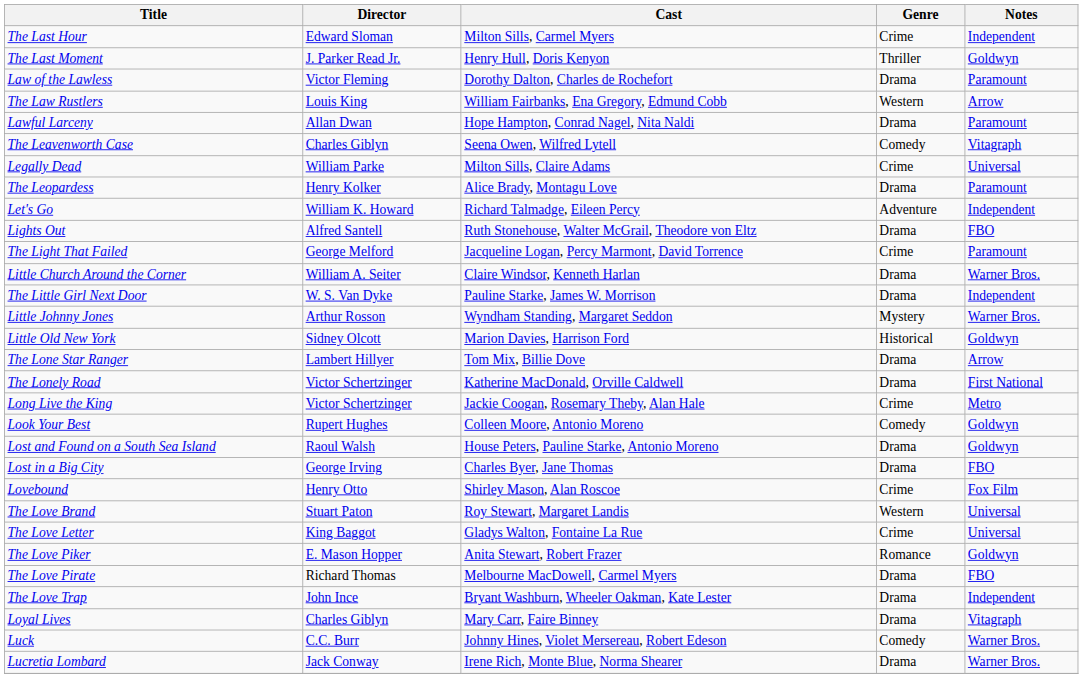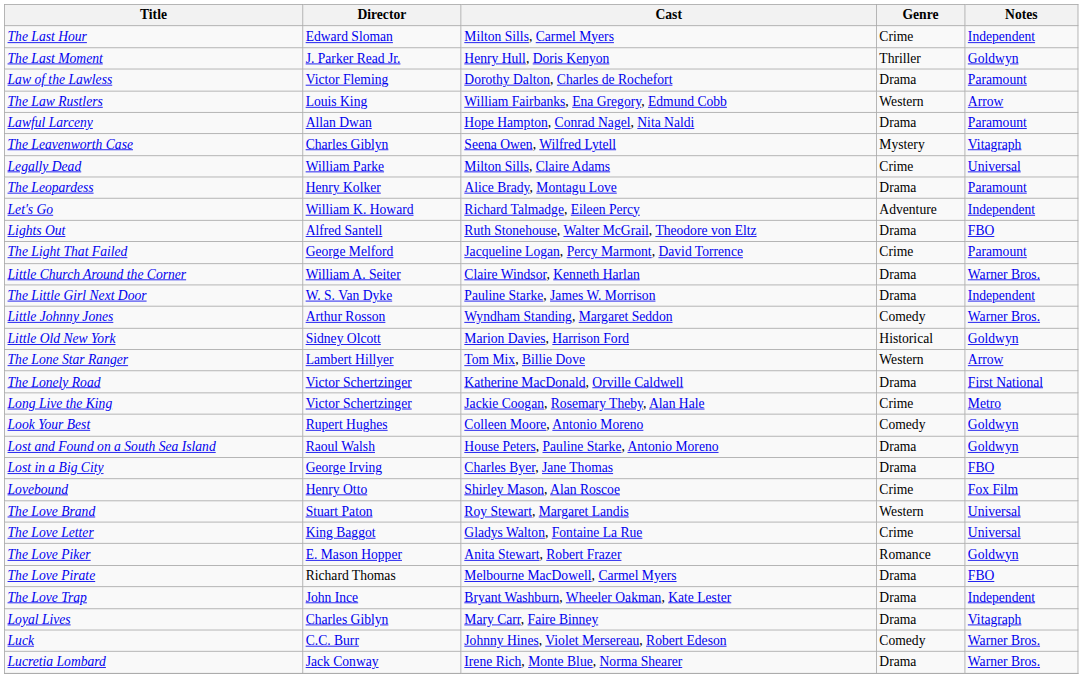 <table class="wikitable" width= "100%">
 <tr>
 <th>Title</th>
 <th>Director</th>
 <th>Cast</th>
 <th>Genre</th>
 <th>Notes</th>
 </tr>
 <tr>
 <td><em><a href='#'>The Last Hour</a></em></td>
 <td><a href='#'>Edward Sloman</a></td>
 <td><a href='#'>Milton Sills</a>, <a href='#'>Carmel Myers</a></td>
 <td>Crime</td>
 <td><a href='#'>Independent</a></td>
 </tr>
 <tr>
 <td><em><a href='#'>The Last Moment</a></em></td>
 <td><a href='#'>J. Parker Read Jr.</a></td>
 <td><a href='#'>Henry Hull</a>, <a href='#'>Doris Kenyon</a></td>
 <td>Thriller</td>
 <td><a href='#'>Goldwyn</a></td>
 </tr>
 <tr>
 <td><em><a href='#'>Law of the Lawless</a></em></td>
 <td><a href='#'>Victor Fleming</a></td>
 <td><a href='#'>Dorothy Dalton</a>, <a href='#'>Charles de Rochefort</a></td>
 <td>Drama</td>
 <td><a href='#'>Paramount</a></td>
 </tr>
 <tr>
 <td><em><a href='#'>The Law Rustlers</a></em></td>
 <td><a href='#'>Louis King</a></td>
 <td><a href='#'>William Fairbanks</a>, <a href='#'>Ena Gregory</a>, <a href='#'>Edmund Cobb</a></td>
 <td>Western</td>
 <td><a href='#'>Arrow</a></td>
 </tr>
 <tr>
 <td><em><a href='#'>Lawful Larceny</a></em></td>
 <td><a href='#'>Allan Dwan</a></td>
 <td><a href='#'>Hope Hampton</a>, <a href='#'>Conrad Nagel</a>, <a href='#'>Nita Naldi</a></td>
 <td>Drama</td>
 <td><a href='#'>Paramount</a></td>
 </tr>
 <tr>
 <td><em><a href='#'>The Leavenworth Case</a></em></td>
 <td><a href='#'>Charles Giblyn</a></td>
 <td><a href='#'>Seena Owen</a>, <a href='#'>Wilfred Lytell</a></td>
-<td>Comedy</td>
+<td>Mystery</td>
 <td><a href='#'>Vitagraph</a></td>
 </tr>
 <tr>
 <td><em><a href='#'>Legally Dead</a></em></td>
 <td><a href='#'>William Parke</a></td>
 <td><a href='#'>Milton Sills</a>, <a href='#'>Claire Adams</a></td>
 <td>Crime</td>
 <td><a href='#'>Universal</a></td>
 </tr>
 <tr>
 <td><em><a href='#'>The Leopardess</a></em></td>
 <td><a href='#'>Henry Kolker</a></td>
 <td><a href='#'>Alice Brady</a>, <a href='#'>Montagu Love</a></td>
 <td>Drama</td>
 <td><a href='#'>Paramount</a></td>
 </tr>
 <tr>
 <td><em><a href='#'>Let's Go</a></em></td>
 <td><a href='#'>William K. Howard</a></td>
 <td><a href='#'>Richard Talmadge</a>, <a href='#'>Eileen Percy</a></td>
 <td>Adventure</td>
 <td><a href='#'>Independent</a></td>
 </tr>
 <tr>
 <td><em><a href='#'>Lights Out</a></em></td>
 <td><a href='#'>Alfred Santell</a></td>
 <td><a href='#'>Ruth Stonehouse</a>, <a href='#'>Walter McGrail</a>, <a href='#'>Theodore von Eltz</a></td>
 <td>Drama</td>
 <td><a href='#'>FBO</a></td>
 </tr>
 <tr>
 <td><em><a href='#'>The Light That Failed</a></em></td>
 <td><a href='#'>George Melford</a></td>
 <td><a href='#'>Jacqueline Logan</a>, <a href='#'>Percy Marmont</a>, <a href='#'>David Torrence</a></td>
 <td>Crime</td>
 <td><a href='#'>Paramount</a></td>
 </tr>
 <tr>
 <td><em><a href='#'>Little Church Around the Corner</a></em></td>
 <td><a href='#'>William A. Seiter</a></td>
 <td><a href='#'>Claire Windsor</a>, <a href='#'>Kenneth Harlan</a></td>
 <td>Drama</td>
 <td><a href='#'>Warner Bros.</a></td>
 </tr>
 <tr>
 <td><em><a href='#'>The Little Girl Next Door</a></em></td>
 <td><a href='#'>W. S. Van Dyke</a></td>
 <td><a href='#'>Pauline Starke</a>, <a href='#'>James W. Morrison</a></td>
 <td>Drama</td>
 <td><a href='#'>Independent</a></td>
 </tr>
 <tr>
 <td><em><a href='#'>Little Johnny Jones</a></em></td>
 <td><a href='#'>Arthur Rosson</a></td>
 <td><a href='#'>Wyndham Standing</a>, <a href='#'>Margaret Seddon</a></td>
-<td>Mystery</td>
+<td>Comedy</td>
 <td><a href='#'>Warner Bros.</a></td>
 </tr>
 <tr>
 <td><em><a href='#'>Little Old New York</a></em></td>
 <td><a href='#'>Sidney Olcott</a></td>
 <td><a href='#'>Marion Davies</a>, <a href='#'>Harrison Ford</a></td>
 <td>Historical</td>
 <td><a href='#'>Goldwyn</a></td>
 </tr>
 <tr>
 <td><em><a href='#'>The Lone Star Ranger</a></em></td>
 <td><a href='#'>Lambert Hillyer</a></td>
 <td><a href='#'>Tom Mix</a>, <a href='#'>Billie Dove</a></td>
-<td>Drama</td>
+<td>Western</td>
 <td><a href='#'>Arrow</a></td>
 </tr>
 <tr>
 <td><em><a href='#'>The Lonely Road</a></em></td>
 <td><a href='#'>Victor Schertzinger</a></td>
 <td><a href='#'>Katherine MacDonald</a>, <a href='#'>Orville Caldwell</a></td>
 <td>Drama</td>
 <td><a href='#'>First National</a></td>
 </tr>
 <tr>
 <td><em><a href='#'>Long Live the King</a></em></td>
 <td><a href='#'>Victor Schertzinger</a></td>
 <td><a href='#'>Jackie Coogan</a>, <a href='#'>Rosemary Theby</a>, <a href='#'>Alan Hale</a></td>
 <td>Crime</td>
 <td><a href='#'>Metro</a></td>
 </tr>
 <tr>
 <td><em><a href='#'>Look Your Best</a></em></td>
 <td><a href='#'>Rupert Hughes</a></td>
 <td><a href='#'>Colleen Moore</a>, <a href='#'>Antonio Moreno</a></td>
 <td>Comedy</td>
 <td><a href='#'>Goldwyn</a></td>
 </tr>
 <tr>
 <td><em><a href='#'>Lost and Found on a South Sea Island</a></em></td>
 <td><a href='#'>Raoul Walsh</a></td>
 <td><a href='#'>House Peters</a>, <a href='#'>Pauline Starke</a>, <a href='#'>Antonio Moreno</a></td>
 <td>Drama</td>
 <td><a href='#'>Goldwyn</a></td>
 </tr>
 <tr>
 <td><em><a href='#'>Lost in a Big City</a></em></td>
 <td><a href='#'>George Irving</a></td>
 <td><a href='#'>Charles Byer</a>, <a href='#'>Jane Thomas</a></td>
 <td>Drama</td>
 <td><a href='#'>FBO</a></td>
 </tr>
 <tr>
 <td><em><a href='#'>Lovebound</a></em></td>
 <td><a href='#'>Henry Otto</a></td>
 <td><a href='#'>Shirley Mason</a>, <a href='#'>Alan Roscoe</a></td>
 <td>Crime</td>
 <td><a href='#'>Fox Film</a></td>
 </tr>
 <tr>
 <td><em><a href='#'>The Love Brand</a></em></td>
 <td><a href='#'>Stuart Paton</a></td>
 <td><a href='#'>Roy Stewart</a>, <a href='#'>Margaret Landis</a></td>
 <td>Western</td>
 <td><a href='#'>Universal</a></td>
 </tr>
 <tr>
 <td><em><a href='#'>The Love Letter</a></em></td>
 <td><a href='#'>King Baggot</a></td>
 <td><a href='#'>Gladys Walton</a>, <a href='#'>Fontaine La Rue</a></td>
 <td>Crime</td>
 <td><a href='#'>Universal</a></td>
 </tr>
 <tr>
 <td><em><a href='#'>The Love Piker</a></em></td>
 <td><a href='#'>E. Mason Hopper</a></td>
 <td><a href='#'>Anita Stewart</a>, <a href='#'>Robert Frazer</a></td>
 <td>Romance</td>
 <td><a href='#'>Goldwyn</a></td>
 </tr>
 <tr>
 <td><em><a href='#'>The Love Pirate</a></em></td>
 <td>Richard Thomas</td>
 <td><a href='#'>Melbourne MacDowell</a>, <a href='#'>Carmel Myers</a></td>
 <td>Drama</td>
 <td><a href='#'>FBO</a></td>
 </tr>
 <tr>
 <td><em><a href='#'>The Love Trap</a></em></td>
 <td><a href='#'>John Ince</a></td>
 <td><a href='#'>Bryant Washburn</a>, <a href='#'>Wheeler Oakman</a>, <a href='#'>Kate Lester</a></td>
 <td>Drama</td>
 <td><a href='#'>Independent</a></td>
 </tr>
 <tr>
 <td><em><a href='#'>Loyal Lives</a></em></td>
 <td><a href='#'>Charles Giblyn</a></td>
 <td><a href='#'>Mary Carr</a>, <a href='#'>Faire Binney</a></td>
 <td>Drama</td>
 <td><a href='#'>Vitagraph</a></td>
 </tr>
 <tr>
 <td><em><a href='#'>Luck</a></em></td>
 <td><a href='#'>C.C. Burr</a></td>
 <td><a href='#'>Johnny Hines</a>, <a href='#'>Violet Mersereau</a>, <a href='#'>Robert Edeson</a></td>
 <td>Comedy</td>
 <td><a href='#'>Warner Bros.</a></td>
 </tr>
 <tr>
 <td><em><a href='#'>Lucretia Lombard</a></em></td>
 <td><a href='#'>Jack Conway</a></td>
 <td><a href='#'>Irene Rich</a>, <a href='#'>Monte Blue</a>, <a href='#'>Norma Shearer</a></td>
 <td>Drama</td>
 <td><a href='#'>Warner Bros.</a></td>
 </tr>
 <tr>
 </tr>
 </table>
